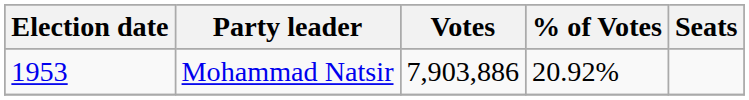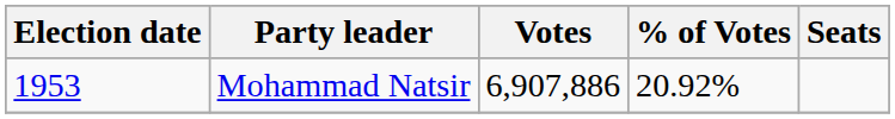 <table class="wikitable">
 <tr>
 <th>Election date</th>
 <th>Party leader</th>
 <th>Votes</th>
 <th>% of Votes</th>
 <th>Seats</th>
 </tr>
 <tr>
 <td><a href='#'>1953</a></td>
 <td><a href='#'>Mohammad Natsir</a></td>
-<td>7,903,886</td>
+<td>6,907,886</td>
 <td>20.92%</td>
 <td></td>
 </tr>
 <tr>
 </tr>
 </table>
